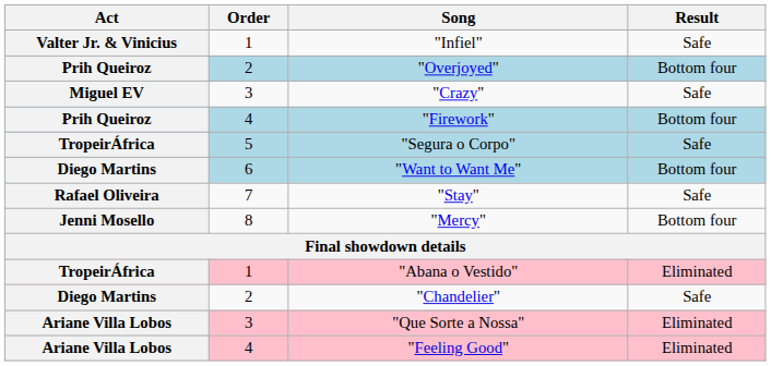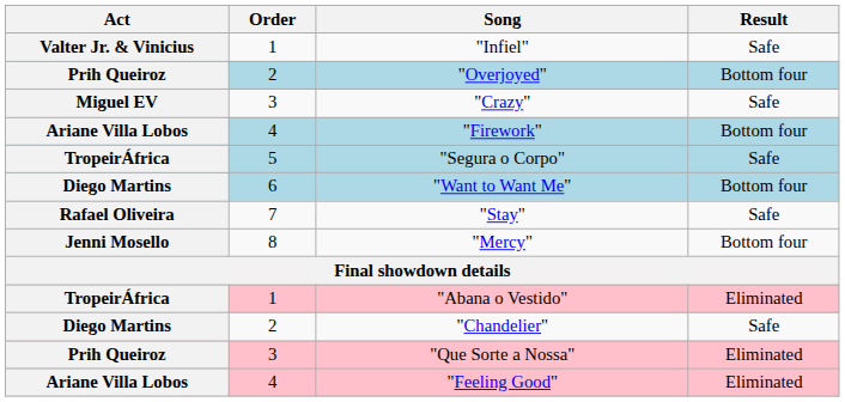 <table class="wikitable plainrowheaders" style="text-align:center; width:60%;">
 <tr>
 <th scope="col" style="width:15%;">Act</th>
 <th scope="col" style="width:05%;">Order</th>
 <th scope="col" style="width:25%;">Song</th>
 <th scope="col" style="width:10%;">Result</th>
 </tr>
 <tr>
 <th scope="row">Valter Jr. & Vinicius</th>
 <td>1</td>
 <td>"Infiel"</td>
 <td>Safe</td>
 </tr>
 <tr bgcolor="ADD8E6">
 <th scope="row">Prih Queiroz</th>
 <td>2</td>
 <td>"<a href='#'>Overjoyed</a>"</td>
 <td>Bottom four</td>
 </tr>
 <tr>
 <th scope="row">Miguel EV</th>
 <td>3</td>
 <td>"<a href='#'>Crazy</a>"</td>
 <td>Safe</td>
 </tr>
 <tr bgcolor="ADD8E6">
-<th scope="row">Prih Queiroz</th>
+<th scope="row">Ariane Villa Lobos</th>
 <td>4</td>
 <td>"<a href='#'>Firework</a>"</td>
 <td>Bottom four</td>
 </tr>
 <tr bgcolor="ADD8E6">
 <th scope="row">TropeirÁfrica</th>
 <td>5</td>
 <td>"Segura o Corpo"</td>
 <td>Safe</td>
 </tr>
 <tr bgcolor="ADD8E6">
 <th scope="row">Diego Martins</th>
 <td>6</td>
 <td>"<a href='#'>Want to Want Me</a>"</td>
 <td>Bottom four</td>
 </tr>
 <tr>
 <th scope="row">Rafael Oliveira</th>
 <td>7</td>
 <td>"<a href='#'>Stay</a>"</td>
 <td>Safe</td>
 </tr>
 <tr>
 <th scope="row">Jenni Mosello</th>
 <td>8</td>
 <td>"<a href='#'>Mercy</a>"</td>
 <td>Bottom four</td>
 </tr>
 <tr>
 <th colspan="4">Final showdown details</th>
 </tr>
 <tr bgcolor="FFC0CB">
 <th scope="row">TropeirÁfrica</th>
 <td>1</td>
 <td>"Abana o Vestido"</td>
 <td>Eliminated</td>
 </tr>
 <tr>
 <th scope="row">Diego Martins</th>
 <td>2</td>
 <td>"<a href='#'>Chandelier</a>"</td>
 <td>Safe</td>
 </tr>
 <tr bgcolor="FFC0CB">
-<th scope="row">Ariane Villa Lobos</th>
+<th scope="row">Prih Queiroz</th>
 <td>3</td>
 <td>"Que Sorte a Nossa"</td>
 <td>Eliminated</td>
 </tr>
 <tr bgcolor="FFC0CB">
 <th scope="row">Ariane Villa Lobos</th>
 <td>4</td>
 <td>"<a href='#'>Feeling Good</a>"</td>
 <td>Eliminated</td>
 </tr>
 </table>
